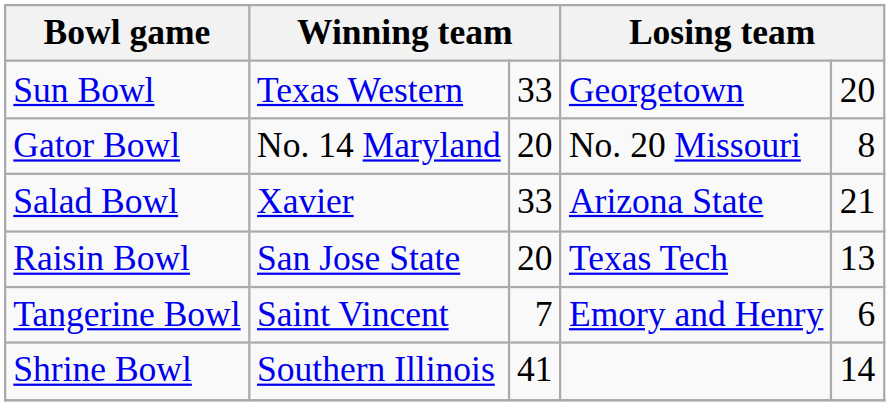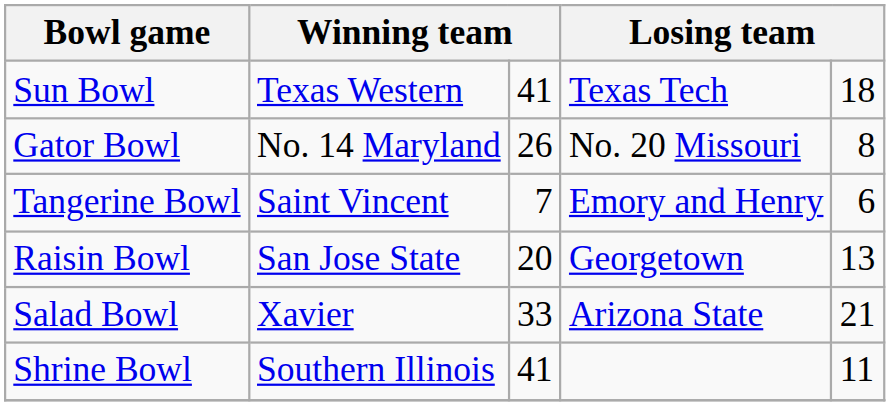 <table class="wikitable">
 <tr>
 <th>Bowl game</th>
 <th colspan="2">Winning team</th>
 <th colspan="2">Losing team</th>
 </tr>
 <tr>
 <td><a href='#'>Sun Bowl</a></td>
 <td><a href='#'>Texas Western</a></td>
-<td>33</td>
-<td><a href='#'>Georgetown</a></td>
-<td>20</td>
+<td>41</td>
+<td><a href='#'>Texas Tech</a></td>
+<td>18</td>
 </tr>
 <tr>
 <td><a href='#'>Gator Bowl</a></td>
 <td>No. 14 <a href='#'>Maryland</a></td>
-<td>20</td>
+<td>26</td>
 <td>No. 20 <a href='#'>Missouri</a></td>
 <td align=right>8</td>
+</tr>
+<tr>
+<td><a href='#'>Tangerine Bowl</a></td>
+<td><a href='#'>Saint Vincent</a></td>
+<td align=right>7</td>
+<td><a href='#'>Emory and Henry</a></td>
+<td align=right>6</td>
+</tr>
+<tr>
+<td><a href='#'>Raisin Bowl</a></td>
+<td><a href='#'>San Jose State</a></td>
+<td>20</td>
+<td><a href='#'>Georgetown</a></td>
+<td>13</td>
 </tr>
 <tr>
 <td><a href='#'>Salad Bowl</a></td>
 <td><a href='#'>Xavier</a></td>
 <td>33</td>
 <td><a href='#'>Arizona State</a></td>
 <td>21</td>
 </tr>
 <tr>
-<td><a href='#'>Raisin Bowl</a></td>
-<td><a href='#'>San Jose State</a></td>
-<td>20</td>
-<td><a href='#'>Texas Tech</a></td>
-<td>13</td>
-</tr>
-<tr>
-<td><a href='#'>Tangerine Bowl</a></td>
-<td><a href='#'>Saint Vincent</a></td>
-<td align=right>7</td>
-<td><a href='#'>Emory and Henry</a></td>
-<td align=right>6</td>
-</tr>
-<tr>
 <td><a href='#'>Shrine Bowl</a></td>
 <td><a href='#'>Southern Illinois</a></td>
 <td>41</td>
 <td></td>
-<td>14</td>
+<td>11</td>
 </tr>
 <tr>
 </tr>
 </table>
